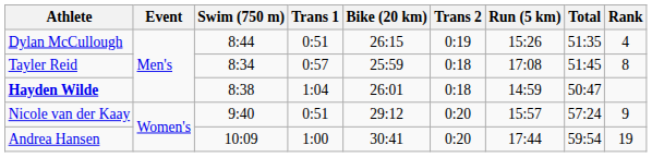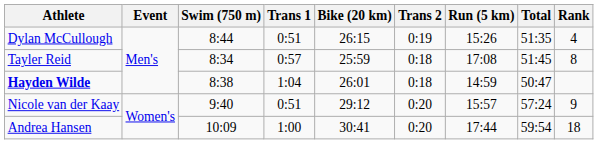 <table class="wikitable" border="1" style="font-size:90%; text-align:center">
 <tr>
 <th>Athlete</th>
 <th>Event</th>
 <th>Swim (750 m)</th>
 <th>Trans 1</th>
 <th>Bike (20 km)</th>
 <th>Trans 2</th>
 <th>Run (5 km)</th>
 <th>Total</th>
 <th>Rank</th>
 </tr>
 <tr>
 <td align=left><a href='#'>Dylan McCullough</a></td>
 <td align=left rowspan=3><a href='#'>Men's</a></td>
 <td>8:44</td>
 <td>0:51</td>
 <td>26:15</td>
 <td>0:19</td>
 <td>15:26</td>
 <td>51:35</td>
 <td>4</td>
 </tr>
 <tr>
 <td align=left><a href='#'>Tayler Reid</a></td>
 <td>8:34</td>
 <td>0:57</td>
 <td>25:59</td>
 <td>0:18</td>
 <td>17:08</td>
 <td>51:45</td>
 <td>8</td>
 </tr>
 <tr>
 <td align=left><strong><a href='#'>Hayden Wilde</a></strong></td>
 <td>8:38</td>
 <td>1:04</td>
 <td>26:01</td>
 <td>0:18</td>
 <td>14:59</td>
 <td>50:47</td>
 <td></td>
 </tr>
 <tr>
 <td align=left><a href='#'>Nicole van der Kaay</a></td>
 <td align=left rowspan=2><a href='#'>Women's</a></td>
 <td>9:40</td>
 <td>0:51</td>
 <td>29:12</td>
 <td>0:20</td>
 <td>15:57</td>
 <td>57:24</td>
 <td>9</td>
 </tr>
 <tr>
 <td align=left><a href='#'>Andrea Hansen</a></td>
 <td>10:09</td>
 <td>1:00</td>
 <td>30:41</td>
 <td>0:20</td>
 <td>17:44</td>
 <td>59:54</td>
-<td>19</td>
+<td>18</td>
 </tr>
 </table>
